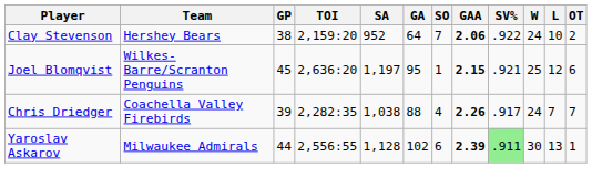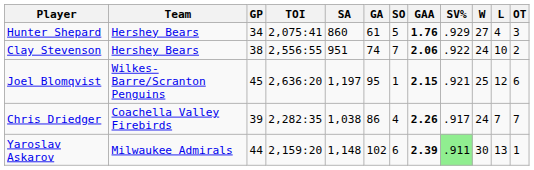 <table class="wikitable sortable">
 <tr>
 <th style="width:12em">Player</th>
 <th style="width:15em">Team</th>
 <th>GP</th>
 <th>TOI</th>
 <th>SA</th>
 <th>GA</th>
 <th>SO</th>
 <th>GAA</th>
 <th>SV%</th>
 <th>W</th>
 <th>L</th>
 <th>OT</th>
 </tr>
 <tr>
+<td><a href='#'>Hunter Shepard</a></td>
+<td><a href='#'>Hershey Bears</a></td>
+<td>34</td>
+<td>2,075:41</td>
+<td>860</td>
+<td>61</td>
+<td>5</td>
+<td><strong>1.76</strong></td>
+<td>.929</td>
+<td>27</td>
+<td>4</td>
+<td>3</td>
+</tr>
+<tr>
 <td><a href='#'>Clay Stevenson</a></td>
 <td><a href='#'>Hershey Bears</a></td>
 <td>38</td>
-<td>2,159:20</td>
-<td>952</td>
-<td>64</td>
+<td>2,556:55</td>
+<td>951</td>
+<td>74</td>
 <td>7</td>
 <td><strong>2.06</strong></td>
 <td>.922</td>
 <td>24</td>
 <td>10</td>
 <td>2</td>
 </tr>
 <tr>
 <td><a href='#'>Joel Blomqvist</a></td>
 <td><a href='#'>Wilkes-Barre/Scranton Penguins</a></td>
 <td>45</td>
 <td>2,636:20</td>
 <td>1,197</td>
 <td>95</td>
 <td>1</td>
 <td><strong>2.15</strong></td>
 <td>.921</td>
 <td>25</td>
 <td>12</td>
 <td>6</td>
 </tr>
 <tr>
 <td><a href='#'>Chris Driedger</a></td>
 <td><a href='#'>Coachella Valley Firebirds</a></td>
 <td>39</td>
 <td>2,282:35</td>
 <td>1,038</td>
-<td>88</td>
+<td>86</td>
 <td>4</td>
 <td><strong>2.26</strong></td>
 <td>.917</td>
 <td>24</td>
 <td>7</td>
 <td>7</td>
 </tr>
 <tr>
 <td><a href='#'>Yaroslav Askarov</a></td>
 <td><a href='#'>Milwaukee Admirals</a></td>
 <td>44</td>
-<td>2,556:55</td>
-<td>1,128</td>
+<td>2,159:20</td>
+<td>1,148</td>
 <td>102</td>
 <td>6</td>
 <td><strong>2.39</strong></td>
 <td style="background: lightgreen;">.911</td>
 <td>30</td>
 <td>13</td>
 <td>1</td>
 </tr>
 </table>
